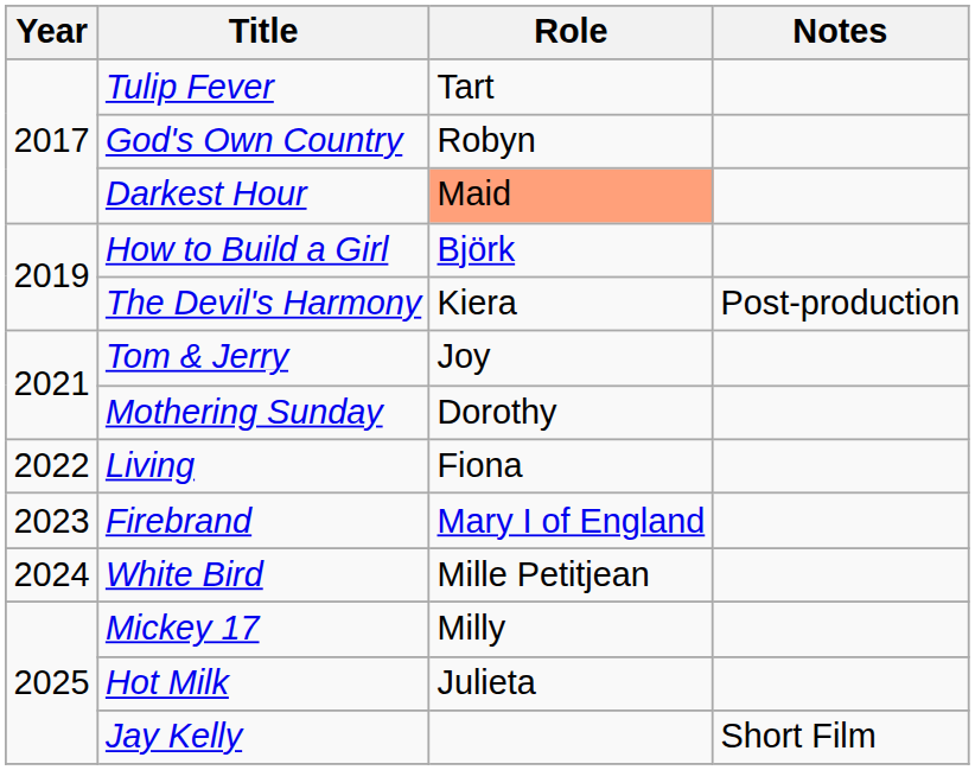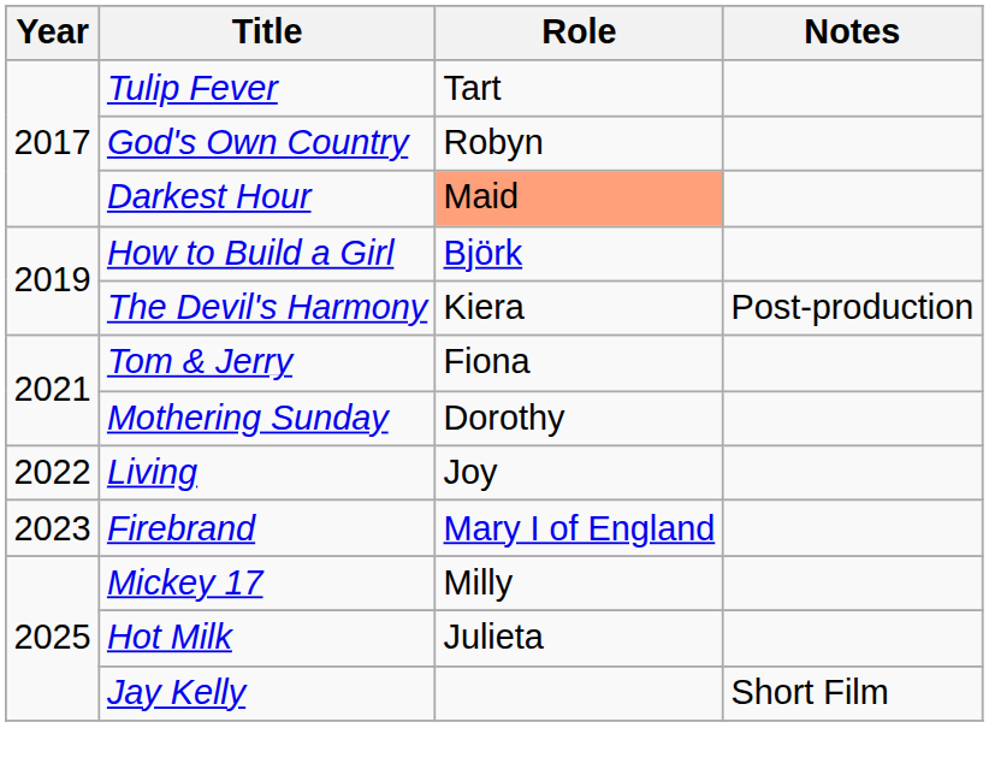 <table class="wikitable sortable">
 <tr>
 <th>Year</th>
 <th>Title</th>
 <th>Role</th>
 <th>Notes</th>
 </tr>
 <tr>
 <td rowspan="3">2017</td>
 <td><em><a href='#'>Tulip Fever</a></em></td>
 <td>Tart</td>
 <td></td>
 </tr>
 <tr>
 <td><em><a href='#'>God's Own Country</a></em></td>
 <td>Robyn</td>
 <td></td>
 </tr>
 <tr>
 <td><em><a href='#'>Darkest Hour</a></em></td>
 <td style="background: lightsalmon;">Maid</td>
 <td></td>
 </tr>
 <tr>
 <td rowspan="2">2019</td>
 <td><em><a href='#'>How to Build a Girl</a></em></td>
 <td><a href='#'>Björk</a></td>
 <td></td>
 </tr>
 <tr>
 <td><em><a href='#'>The Devil's Harmony</a></em></td>
 <td>Kiera</td>
 <td>Post-production</td>
 </tr>
 <tr>
 <td rowspan="2">2021</td>
 <td><em><a href='#'>Tom & Jerry</a></em></td>
-<td>Joy</td>
+<td>Fiona</td>
 <td></td>
 </tr>
 <tr>
 <td><em><a href='#'>Mothering Sunday</a></em></td>
 <td>Dorothy</td>
 <td></td>
 </tr>
 <tr>
 <td>2022</td>
 <td><em><a href='#'>Living</a></em></td>
-<td>Fiona</td>
+<td>Joy</td>
 <td></td>
 </tr>
 <tr>
 <td>2023</td>
 <td><em><a href='#'>Firebrand</a></em></td>
 <td><a href='#'>Mary I of England</a></td>
-<td></td>
-</tr>
-<tr>
-<td>2024</td>
-<td><em><a href='#'>White Bird</a></em></td>
-<td>Mille Petitjean</td>
 <td></td>
 </tr>
 <tr>
 <td rowspan="3">2025</td>
 <td><em><a href='#'>Mickey 17</a></em></td>
 <td>Milly</td>
 <td></td>
 </tr>
 <tr>
 <td><em><a href='#'>Hot Milk</a></em></td>
 <td>Julieta</td>
 <td></td>
 </tr>
 <tr>
 <td><em><a href='#'>Jay Kelly</a></em></td>
 <td></td>
 <td>Short Film</td>
 </tr>
 </table>
